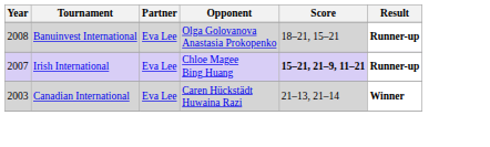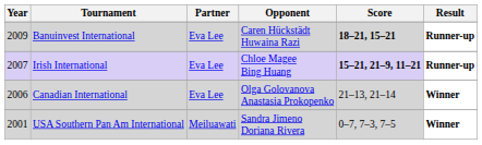 <table class="sortable wikitable" style="font-size: 90%;">
 <tr>
 <th>Year</th>
 <th>Tournament</th>
 <th>Partner</th>
 <th>Opponent</th>
 <th>Score</th>
 <th>Result</th>
 </tr>
 <tr>
 </tr>
 <tr style="background:#D5D5D5">
-<td align="center">2008</td>
+<td align="center">2009</td>
 <td align="left"><a href='#'>Banuinvest International</a></td>
 <td align="left"> <a href='#'>Eva Lee</a></td>
-<td align="left"> <a href='#'>Olga Golovanova</a><br> <a href='#'>Anastasia Prokopenko</a></td>
-<td align="left">18–21, 15–21</td>
+<td align="left"> <a href='#'>Caren Hückstädt</a><br> <a href='#'>Huwaina Razi</a></td>
+<td align="left"><strong>18–21, 15–21</strong></td>
 <td style="text-align:left; background:white"> <strong>Runner-up</strong></td>
 </tr>
 <tr>
 </tr>
 <tr style="background:#D8CEF6">
 <td align="center">2007</td>
 <td align="left"><a href='#'>Irish International</a></td>
 <td align="left"> <a href='#'>Eva Lee</a></td>
 <td align="left"> <a href='#'>Chloe Magee</a><br> <a href='#'>Bing Huang</a></td>
 <td align="left"><strong>15–21, 21–9, 11–21</strong></td>
 <td style="text-align:left; background:white"> <strong>Runner-up</strong></td>
 </tr>
 <tr>
 </tr>
 <tr style="background:#D5D5D5">
-<td align="center">2003</td>
+<td align="center">2006</td>
 <td align="left"><a href='#'>Canadian International</a></td>
 <td align="left"> <a href='#'>Eva Lee</a></td>
-<td align="left"> <a href='#'>Caren Hückstädt</a><br> <a href='#'>Huwaina Razi</a></td>
+<td align="left"> <a href='#'>Olga Golovanova</a><br> <a href='#'>Anastasia Prokopenko</a></td>
 <td align="left">21–13, 21–14</td>
 <td style="text-align:left; background:white"> <strong>Winner</strong></td>
 </tr>
 <tr>
 </tr>
+<tr style="background:#D5D5D5">
+<td align="center">2001</td>
+<td align="left"><a href='#'>USA Southern Pan Am International</a></td>
+<td align="left"> <a href='#'>Meiluawati</a></td>
+<td align="left"> <a href='#'>Sandra Jimeno</a><br> <a href='#'>Doriana Rivera</a></td>
+<td align="left">0–7, 7–3, 7–5</td>
+<td style="text-align:left; background:white"> <strong>Winner</strong></td>
+</tr>
 </table>
